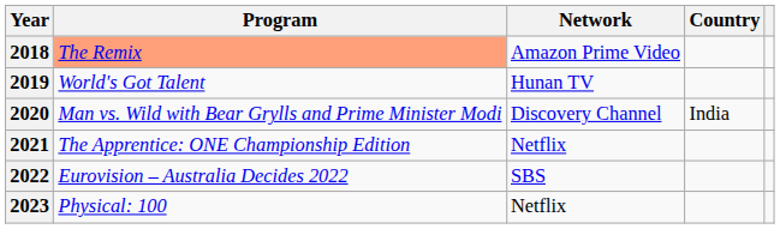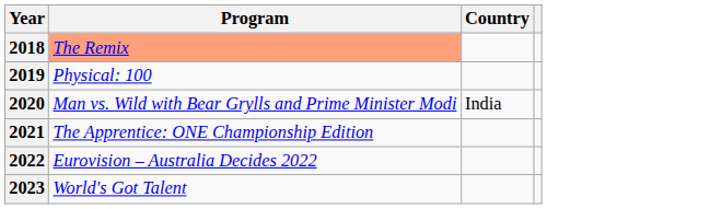 <table class="wikitable plainrowheaders">
 <tr>
 <th>Year</th>
 <th>Program</th>
-<th>Network</th>
 <th>Country</th>
 <th></th>
 </tr>
 <tr>
 <th scope="row">2018</th>
 <td style="background: lightsalmon;"><em><a href='#'>The Remix</a></em></td>
-<td><a href='#'>Amazon Prime Video</a></td>
 <td></td>
 <td align="center"></td>
 </tr>
 <tr>
 <th scope="row">2019</th>
-<td><em><a href='#'>World's Got Talent</a></em></td>
-<td><a href='#'>Hunan TV</a></td>
+<td><em><a href='#'>Physical: 100</a></em></td>
 <td></td>
 <td align="center"></td>
 </tr>
 <tr>
 <th scope="row">2020</th>
 <td><em><a href='#'>Man vs. Wild with Bear Grylls and Prime Minister Modi</a></em></td>
-<td><a href='#'>Discovery Channel</a></td>
 <td> India</td>
 <td align="center"></td>
 </tr>
 <tr>
 <th scope="row">2021</th>
 <td><em><a href='#'>The Apprentice: ONE Championship Edition</a></em></td>
-<td><a href='#'>Netflix</a></td>
 <td></td>
 <td align="center"></td>
 </tr>
 <tr>
 <th scope="row">2022</th>
 <td><em><a href='#'>Eurovision – Australia Decides 2022</a></em></td>
-<td><a href='#'>SBS</a></td>
 <td></td>
 <td align="center"></td>
 </tr>
 <tr>
 <th scope="row">2023</th>
-<td><em><a href='#'>Physical: 100</a></em></td>
-<td>Netflix</td>
+<td><em><a href='#'>World's Got Talent</a></em></td>
 <td></td>
 <td align="center"></td>
 </tr>
 </table>
